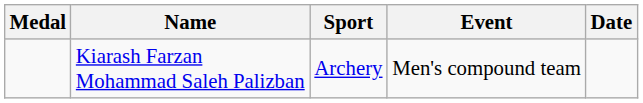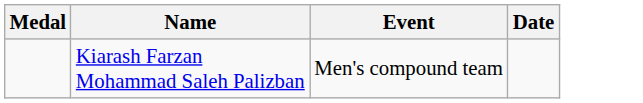 <table class="wikitable sortable" style="font-size: 95%;">
 <tr>
 <th>Medal</th>
 <th>Name</th>
-<th>Sport</th>
 <th>Event</th>
 <th>Date</th>
 </tr>
 <tr>
 <td></td>
 <td><a href='#'>Kiarash Farzan</a><br><a href='#'>Mohammad Saleh Palizban</a></td>
-<td><a href='#'>Archery</a></td>
 <td>Men's compound team</td>
 <td></td>
 </tr>
 </table>
